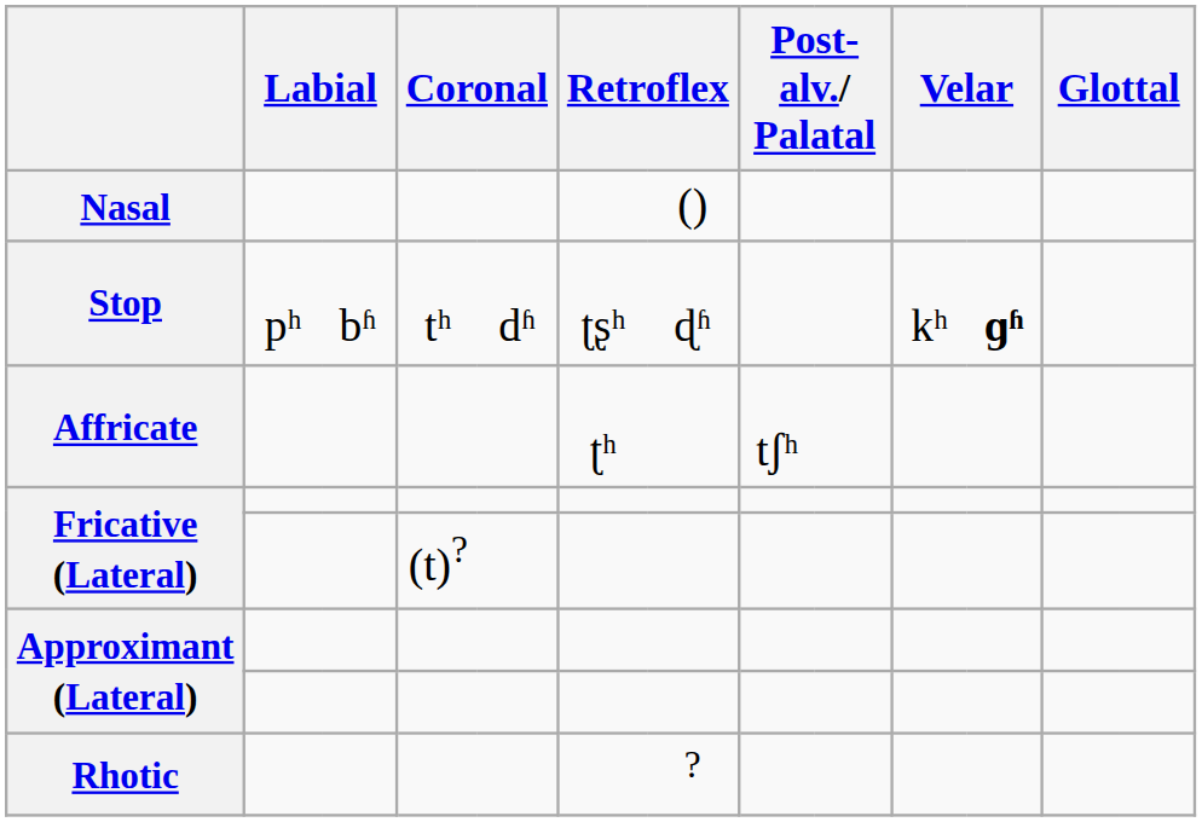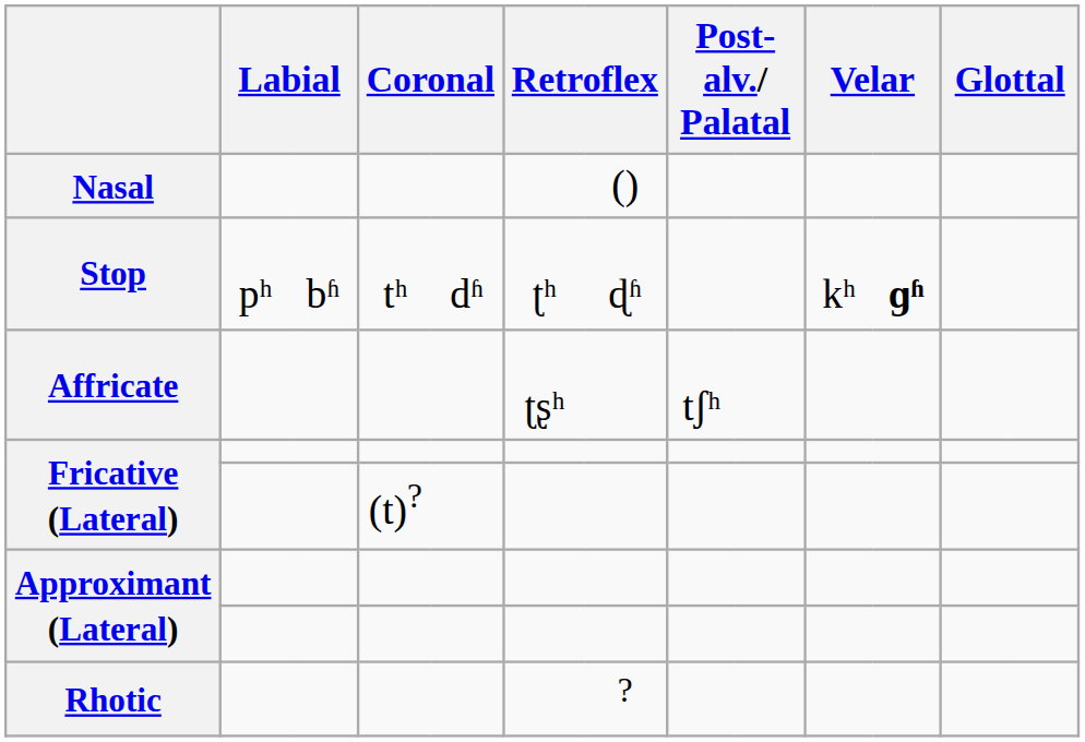 <table class="wikitable" style="text-align: center;">
 <tr style="font-size: 90%;">
 <th></th>
 <th colspan=2><a href='#'>Labial</a></th>
 <th colspan=2><a href='#'>Coronal</a></th>
 <th colspan=2><a href='#'>Retroflex</a></th>
 <th colspan=2><a href='#'>Post-alv.</a>/<br><a href='#'>Palatal</a></th>
 <th colspan=2><a href='#'>Velar</a></th>
 <th colspan=2><a href='#'>Glottal</a></th>
 </tr>
 <tr>
 <th><small><a href='#'>Nasal</a></small></th>
 <td width=20px style="border-right: 0;"></td>
 <td width=20px style="border-left: 0;"></td>
 <td width=20px style="border-right: 0;"></td>
 <td width=20px style="border-left: 0;"></td>
 <td width=20px style="border-right: 0;"></td>
 <td width=20px style="border-left: 0;">()</td>
 <td colspan=2></td>
 <td width=20px style="border-right: 0;"></td>
 <td width=20px style="border-left: 0;"></td>
 <td colspan=2></td>
 </tr>
 <tr>
 <th><small><a href='#'>Stop</a></small></th>
 <td style="border-right: 0;"><br>pʰ</td>
 <td style="border-left: 0;"><br>bʱ</td>
 <td style="border-right: 0;"><br>tʰ</td>
 <td style="border-left: 0;"><br>dʱ</td>
-<td style="border-right: 0;"><br>ʈʂʰ</td>
+<td style="border-right: 0;"><br>ʈʰ</td>
 <td style="border-left: 0;"><br>ɖʱ</td>
 <td colspan=2></td>
 <td width=20px style="border-right: 0;"><br>kʰ</td>
 <td width=20px style="border-left: 0;"><strong><br>ɡʱ</strong></td>
 <td colspan=2></td>
 </tr>
 <tr>
 <th><small><a href='#'>Affricate</a></small></th>
 <td colspan=2></td>
 <td style="border-right: 0;"><br> </td>
 <td style="border-left: 0;"></td>
-<td style="border-right: 0;"><br>ʈʰ</td>
+<td style="border-right: 0;"><br>ʈʂʰ</td>
 <td style="border-left: 0;"><br> </td>
 <td width=20px style="border-right: 0;"><br>tʃʰ</td>
 <td width=20px style="border-left: 0;"><br> </td>
 <td colspan=2></td>
 <td colspan=2></td>
 </tr>
 <tr>
 <th rowspan=2><small><a href='#'>Fricative</a><br>(<a href='#'>Lateral</a>)</small></th>
 <td colspan=2></td>
 <td style="border-right: 0;"></td>
 <td style="border-left: 0;"></td>
 <td style="border-right: 0;"></td>
 <td style="border-left: 0;"></td>
 <td style="border-right: 0;"></td>
 <td style="border-left: 0;"></td>
 <td style="border-right: 0;"></td>
 <td style="border-left: 0;"></td>
 <td width=20px style="border-right: 0;"></td>
 <td width=20px style="border-left: 0;"></td>
 </tr>
 <tr>
 <td colspan=2></td>
 <td style="border-right: 0;">(t)<sup>?</sup></td>
 <td style="border-left: 0;"></td>
 <td colspan=2></td>
 <td colspan=2></td>
 <td colspan=2></td>
 <td colspan=2></td>
 </tr>
 <tr>
 <th rowspan=2><small><a href='#'>Approximant</a><br>(<a href='#'>Lateral</a>)</small></th>
 <td colspan=2></td>
 <td colspan=2></td>
 <td colspan=2></td>
 <td style="border-right: 0;"></td>
 <td style="border-left: 0;"></td>
 <td style="border-right: 0;"></td>
 <td style="border-left: 0;"></td>
 <td colspan=2></td>
 </tr>
 <tr>
 <td colspan=2></td>
 <td style="border-right: 0;"></td>
 <td style="border-left: 0;"></td>
 <td colspan=2></td>
 <td colspan=2></td>
 <td colspan=2></td>
 <td colspan=2></td>
 </tr>
 <tr>
 <th><small><a href='#'>Rhotic</a></small></th>
 <td colspan=2></td>
 <td style="border-right: 0;"></td>
 <td style="border-left: 0;"></td>
 <td style="border-right: 0;"></td>
 <td style="border-left: 0;"><sup>?</sup></td>
 <td colspan=2></td>
 <td colspan=2></td>
 <td colspan=2></td>
 </tr>
 </table>
